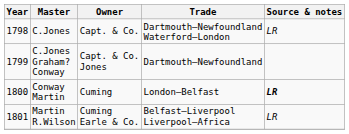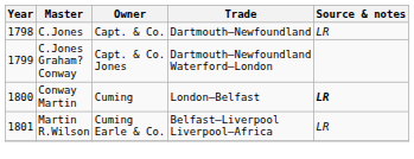 <table class=" wikitable">
 <tr>
 <th>Year</th>
 <th>Master</th>
 <th>Owner</th>
 <th>Trade</th>
 <th>Source & notes</th>
 </tr>
 <tr>
 <td>1798</td>
 <td>C.Jones</td>
 <td>Capt. & Co.</td>
-<td>Dartmouth–Newfoundland<br>Waterford–London</td>
+<td>Dartmouth–Newfoundland</td>
 <td><em>LR</em></td>
 </tr>
 <tr>
 <td>1799</td>
 <td>C.Jones<br>Graham?<br>Conway</td>
 <td>Capt. & Co.<br>Jones</td>
-<td>Dartmouth–Newfoundland</td>
+<td>Dartmouth–Newfoundland<br>Waterford–London</td>
 <td></td>
 </tr>
 <tr>
 <td>1800</td>
 <td>Conway<br>Martin</td>
 <td>Cuming</td>
 <td>London–Belfast</td>
 <td><strong><em>LR</em></strong></td>
 </tr>
 <tr>
 <td>1801</td>
 <td>Martin<br>R.Wilson</td>
 <td>Cuming<br>Earle & Co.</td>
 <td>Belfast–Liverpool<br>Liverpool–Africa</td>
 <td><em>LR</em></td>
 </tr>
 <tr>
 </tr>
 </table>
